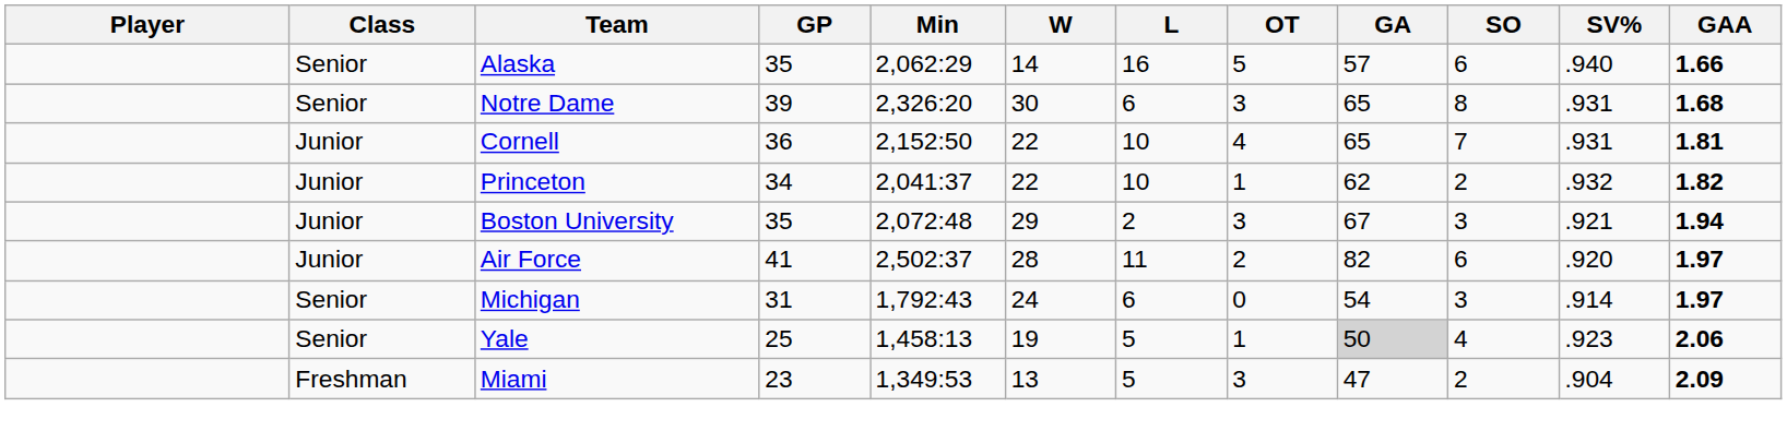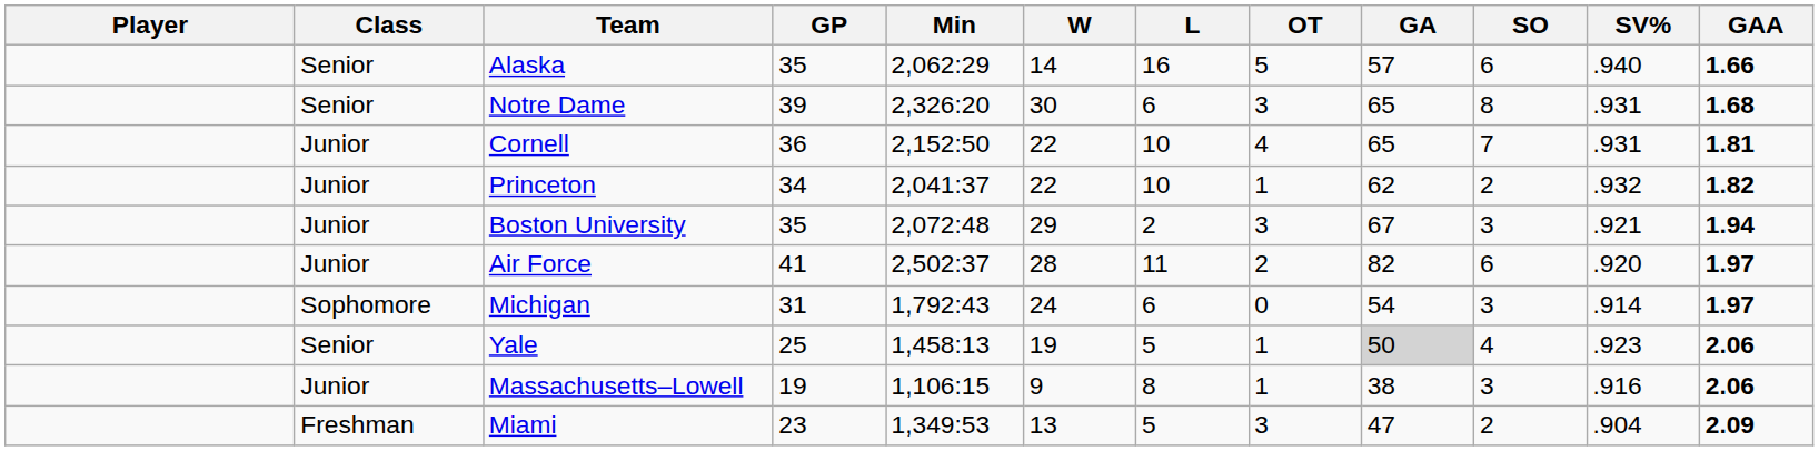 <table class="wikitable sortable">
 <tr>
 <th style="width: 11em;">Player</th>
 <th style="width: 7em;">Class</th>
 <th style="width: 11em;">Team</th>
 <th style="width: 4em;">GP</th>
 <th style="width: 5em;">Min</th>
 <th style="width: 4em;">W</th>
 <th style="width: 4em;">L</th>
 <th style="width: 4em;">OT</th>
 <th style="width: 4em;">GA</th>
 <th style="width: 4em;">SO</th>
 <th style="width: 4em;">SV%</th>
 <th style="width: 4em;">GAA</th>
 </tr>
 <tr>
 <td></td>
 <td>Senior</td>
 <td><a href='#'>Alaska</a></td>
 <td>35</td>
 <td>2,062:29</td>
 <td>14</td>
 <td>16</td>
 <td>5</td>
 <td>57</td>
 <td>6</td>
 <td>.940</td>
 <td><strong>1.66</strong></td>
 </tr>
 <tr>
 <td></td>
 <td>Senior</td>
 <td><a href='#'>Notre Dame</a></td>
 <td>39</td>
 <td>2,326:20</td>
 <td>30</td>
 <td>6</td>
 <td>3</td>
 <td>65</td>
 <td>8</td>
 <td>.931</td>
 <td><strong>1.68</strong></td>
 </tr>
 <tr>
 <td></td>
 <td>Junior</td>
 <td><a href='#'>Cornell</a></td>
 <td>36</td>
 <td>2,152:50</td>
 <td>22</td>
 <td>10</td>
 <td>4</td>
 <td>65</td>
 <td>7</td>
 <td>.931</td>
 <td><strong>1.81</strong></td>
 </tr>
 <tr>
 <td></td>
 <td>Junior</td>
 <td><a href='#'>Princeton</a></td>
 <td>34</td>
 <td>2,041:37</td>
 <td>22</td>
 <td>10</td>
 <td>1</td>
 <td>62</td>
 <td>2</td>
 <td>.932</td>
 <td><strong>1.82</strong></td>
 </tr>
 <tr>
 <td></td>
 <td>Junior</td>
 <td><a href='#'>Boston University</a></td>
 <td>35</td>
 <td>2,072:48</td>
 <td>29</td>
 <td>2</td>
 <td>3</td>
 <td>67</td>
 <td>3</td>
 <td>.921</td>
 <td><strong>1.94</strong></td>
 </tr>
 <tr>
 <td></td>
 <td>Junior</td>
 <td><a href='#'>Air Force</a></td>
 <td>41</td>
 <td>2,502:37</td>
 <td>28</td>
 <td>11</td>
 <td>2</td>
 <td>82</td>
 <td>6</td>
 <td>.920</td>
 <td><strong>1.97</strong></td>
 </tr>
 <tr>
 <td></td>
-<td>Senior</td>
+<td>Sophomore</td>
 <td><a href='#'>Michigan</a></td>
 <td>31</td>
 <td>1,792:43</td>
 <td>24</td>
 <td>6</td>
 <td>0</td>
 <td>54</td>
 <td>3</td>
 <td>.914</td>
 <td><strong>1.97</strong></td>
 </tr>
 <tr>
 <td></td>
 <td>Senior</td>
 <td><a href='#'>Yale</a></td>
 <td>25</td>
 <td>1,458:13</td>
 <td>19</td>
 <td>5</td>
 <td>1</td>
 <td style="background: lightgrey;">50</td>
 <td>4</td>
 <td>.923</td>
 <td><strong>2.06</strong></td>
 </tr>
 <tr>
 <td></td>
+<td>Junior</td>
+<td><a href='#'>Massachusetts–Lowell</a></td>
+<td>19</td>
+<td>1,106:15</td>
+<td>9</td>
+<td>8</td>
+<td>1</td>
+<td>38</td>
+<td>3</td>
+<td>.916</td>
+<td><strong>2.06</strong></td>
+</tr>
+<tr>
+<td></td>
 <td>Freshman</td>
 <td><a href='#'>Miami</a></td>
 <td>23</td>
 <td>1,349:53</td>
 <td>13</td>
 <td>5</td>
 <td>3</td>
 <td>47</td>
 <td>2</td>
 <td>.904</td>
 <td><strong>2.09</strong></td>
 </tr>
 </table>
